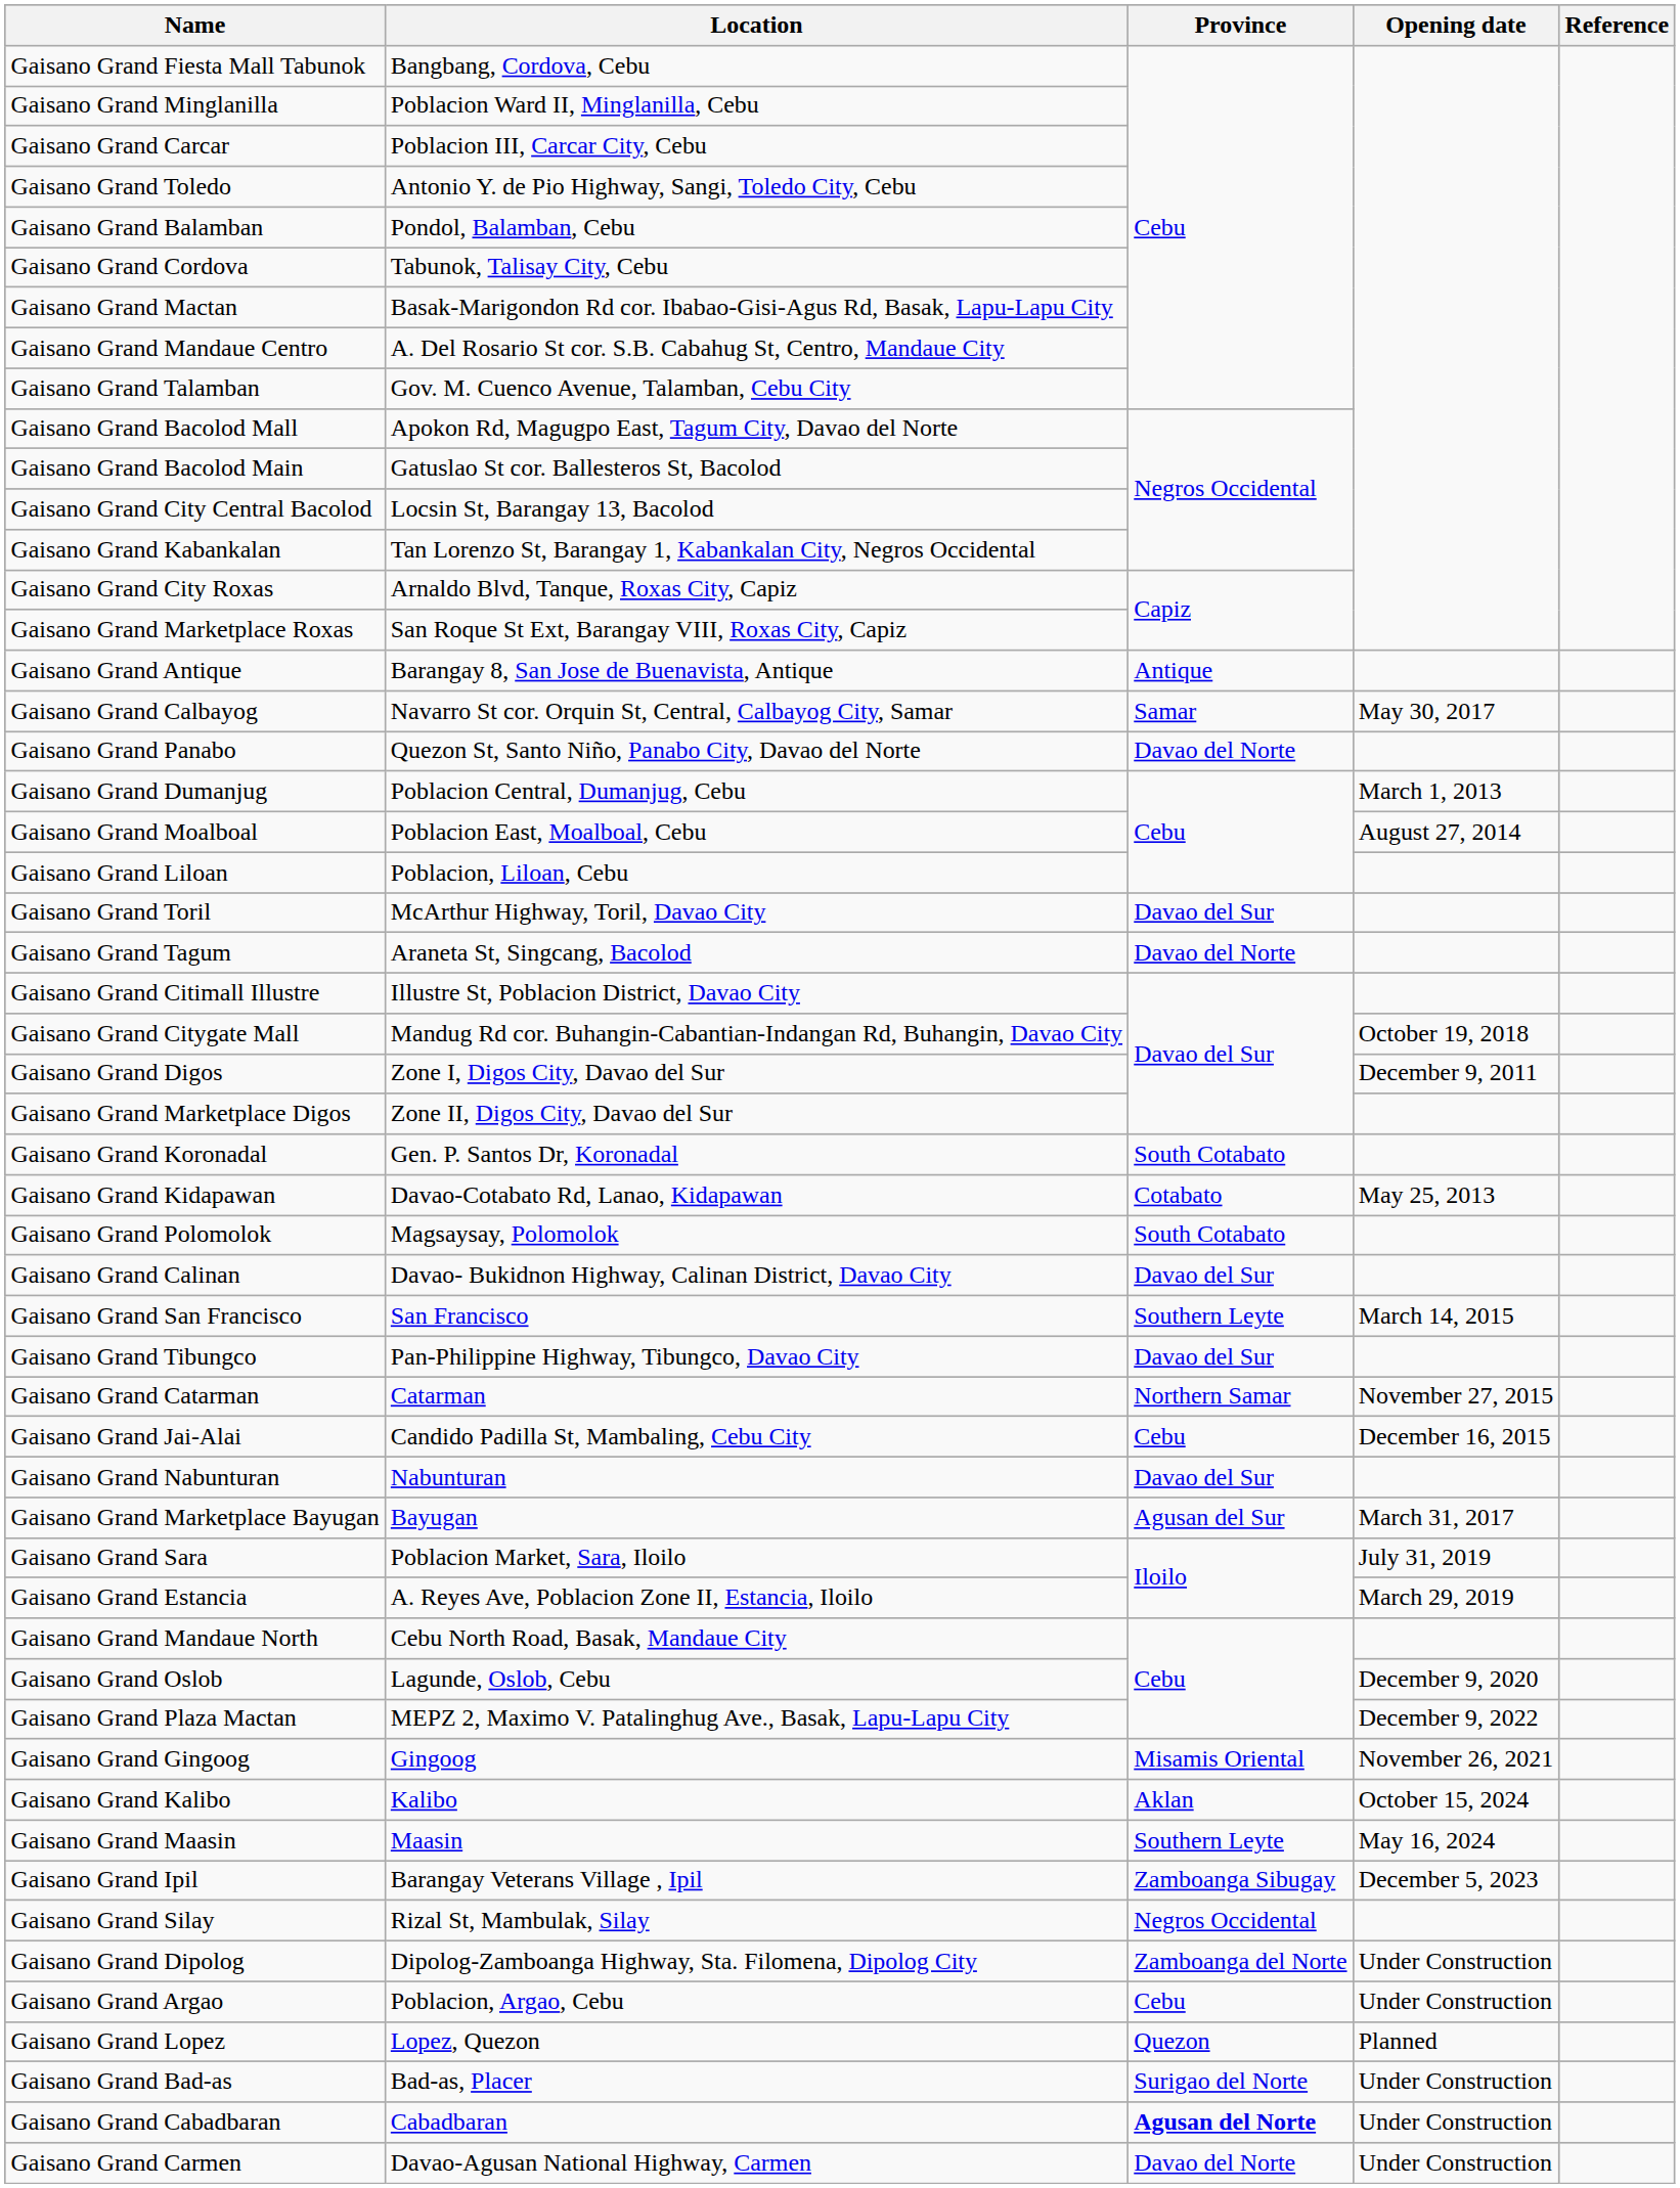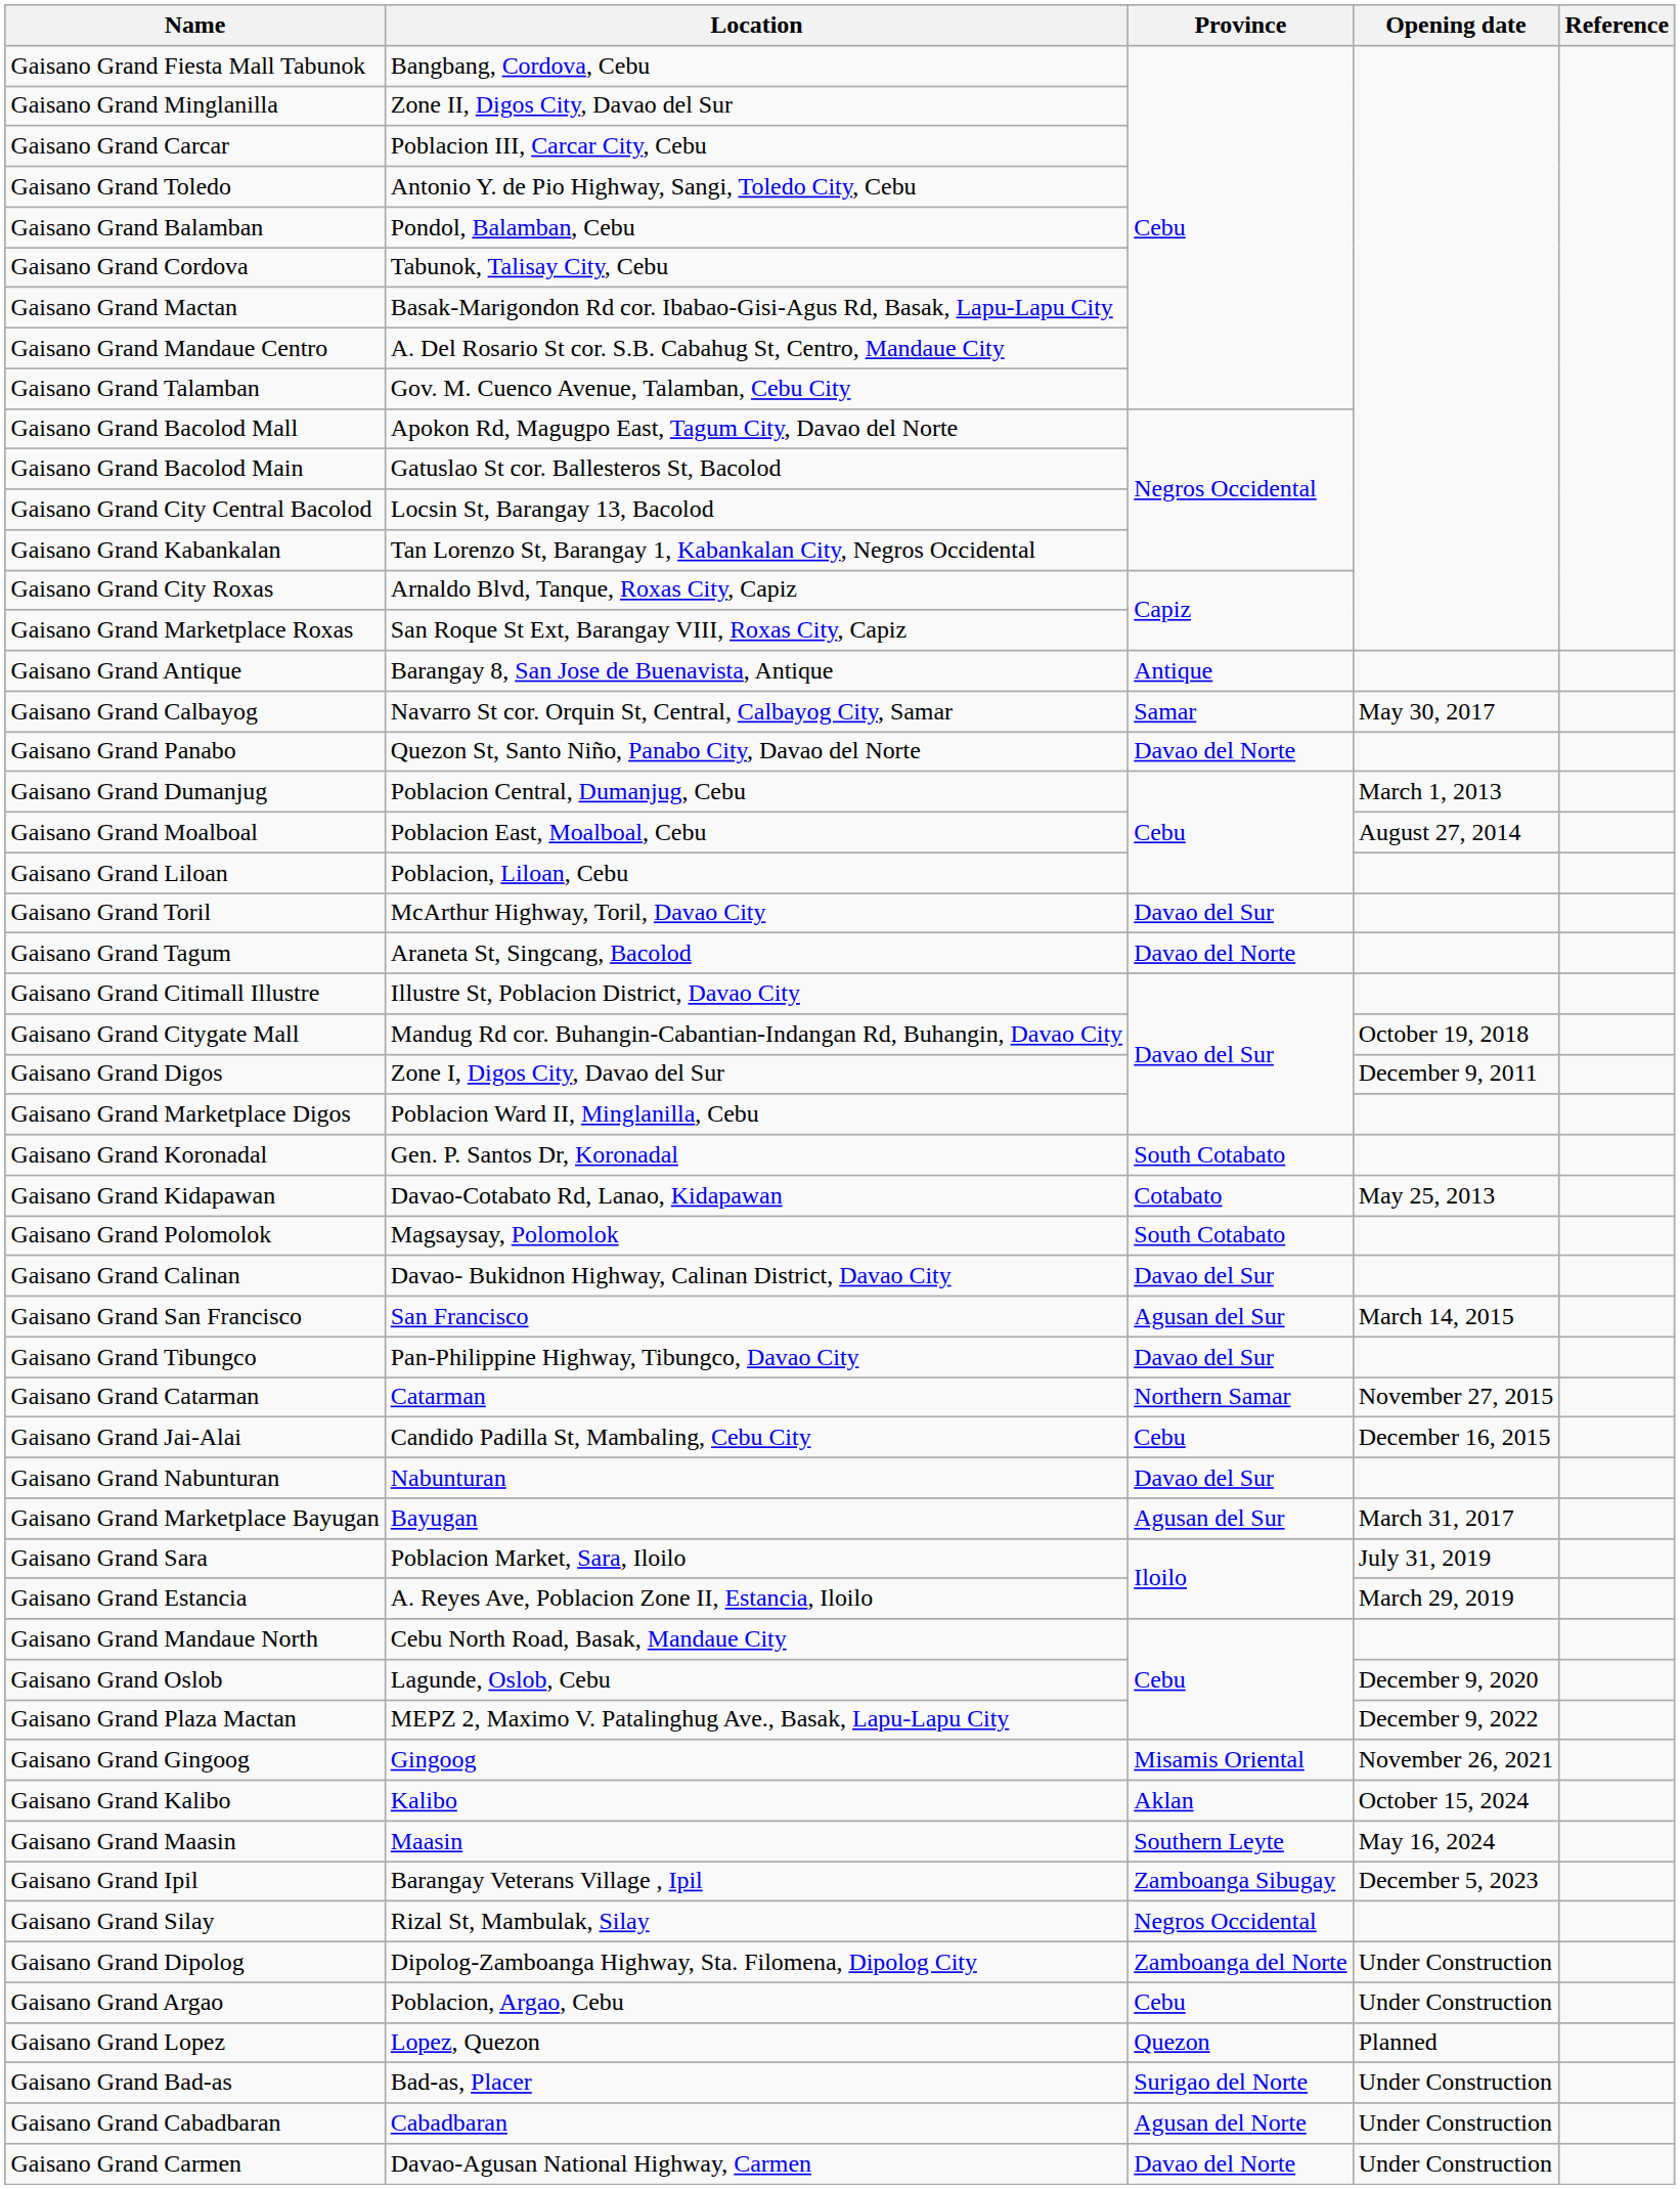 <table class="wikitable sortable" style="font-size:90%;">
 <tr>
 <th>Name</th>
 <th>Location</th>
 <th>Province</th>
 <th>Opening date</th>
 <th>Reference</th>
 </tr>
 <tr>
 <td>Gaisano Grand Fiesta Mall Tabunok</td>
 <td>Bangbang, <a href='#'>Cordova</a>, Cebu</td>
 <td rowspan=9><a href='#'>Cebu</a></td>
 <td rowspan=15></td>
 <td rowspan=15></td>
 </tr>
 <tr>
 <td>Gaisano Grand Minglanilla</td>
-<td>Poblacion Ward II, <a href='#'>Minglanilla</a>, Cebu</td>
+<td>Zone II, <a href='#'>Digos City</a>, Davao del Sur</td>
 </tr>
 <tr>
 <td>Gaisano Grand Carcar</td>
 <td>Poblacion III, <a href='#'> Carcar City</a>, Cebu</td>
 </tr>
 <tr>
 <td>Gaisano Grand Toledo</td>
 <td>Antonio Y. de Pio Highway, Sangi, <a href='#'>Toledo City</a>, Cebu</td>
 </tr>
 <tr>
 <td>Gaisano Grand Balamban</td>
 <td>Pondol, <a href='#'>Balamban</a>, Cebu</td>
 </tr>
 <tr>
 <td>Gaisano Grand Cordova</td>
 <td>Tabunok, <a href='#'>Talisay City</a>, Cebu</td>
 </tr>
 <tr>
 <td>Gaisano Grand Mactan</td>
 <td>Basak-Marigondon Rd cor. Ibabao-Gisi-Agus Rd, Basak, <a href='#'>Lapu-Lapu City</a></td>
 </tr>
 <tr>
 <td>Gaisano Grand Mandaue Centro</td>
 <td>A. Del Rosario St cor. S.B. Cabahug St, Centro, <a href='#'>Mandaue City</a></td>
 </tr>
 <tr>
 <td>Gaisano Grand Talamban</td>
 <td>Gov. M. Cuenco Avenue, Talamban, <a href='#'>Cebu City</a></td>
 </tr>
 <tr>
 <td>Gaisano Grand Bacolod Mall</td>
 <td>Apokon Rd, Magugpo East, <a href='#'>Tagum City</a>, Davao del Norte</td>
 <td rowspan=4><a href='#'>Negros Occidental</a></td>
 </tr>
 <tr>
 <td>Gaisano Grand Bacolod Main</td>
 <td>Gatuslao St cor. Ballesteros St, Bacolod</td>
 </tr>
 <tr>
 <td>Gaisano Grand City Central Bacolod</td>
 <td>Locsin St, Barangay 13, Bacolod</td>
 </tr>
 <tr>
 <td>Gaisano Grand Kabankalan</td>
 <td>Tan Lorenzo St, Barangay 1, <a href='#'>Kabankalan City</a>, Negros Occidental</td>
 </tr>
 <tr>
 <td>Gaisano Grand City Roxas</td>
 <td>Arnaldo Blvd, Tanque, <a href='#'>Roxas City</a>, Capiz</td>
 <td rowspan=2><a href='#'>Capiz</a></td>
 </tr>
 <tr>
 <td>Gaisano Grand Marketplace Roxas</td>
 <td>San Roque St Ext, Barangay VIII, <a href='#'>Roxas City</a>, Capiz</td>
 </tr>
 <tr>
 <td>Gaisano Grand Antique</td>
 <td>Barangay 8, <a href='#'>San Jose de Buenavista</a>, Antique</td>
 <td><a href='#'>Antique</a></td>
 <td></td>
 <td></td>
 </tr>
 <tr>
 <td>Gaisano Grand Calbayog</td>
 <td>Navarro St cor. Orquin St, Central, <a href='#'>Calbayog City</a>, Samar</td>
 <td><a href='#'>Samar</a></td>
 <td>May 30, 2017</td>
 <td></td>
 </tr>
 <tr>
 <td>Gaisano Grand Panabo</td>
 <td>Quezon St, Santo Niño, <a href='#'>Panabo City</a>, Davao del Norte</td>
 <td><a href='#'>Davao del Norte</a></td>
 <td></td>
 <td></td>
 </tr>
 <tr>
 <td>Gaisano Grand Dumanjug</td>
 <td>Poblacion Central, <a href='#'>Dumanjug</a>, Cebu</td>
 <td rowspan=3><a href='#'>Cebu</a></td>
 <td>March 1, 2013</td>
 <td></td>
 </tr>
 <tr>
 <td>Gaisano Grand Moalboal</td>
 <td>Poblacion East, <a href='#'>Moalboal</a>, Cebu</td>
 <td>August 27, 2014</td>
 <td></td>
 </tr>
 <tr>
 <td>Gaisano Grand Liloan</td>
 <td>Poblacion, <a href='#'>Liloan</a>, Cebu</td>
 <td></td>
 <td></td>
 </tr>
 <tr>
 <td>Gaisano Grand Toril</td>
 <td>McArthur Highway, Toril, <a href='#'>Davao City</a></td>
 <td><a href='#'>Davao del Sur</a></td>
 <td></td>
 <td></td>
 </tr>
 <tr>
 <td>Gaisano Grand Tagum</td>
 <td>Araneta St, Singcang, <a href='#'>Bacolod</a></td>
 <td><a href='#'>Davao del Norte</a></td>
 <td></td>
 <td></td>
 </tr>
 <tr>
 <td>Gaisano Grand Citimall Illustre</td>
 <td>Illustre St, Poblacion District, <a href='#'>Davao City</a></td>
 <td rowspan=4><a href='#'>Davao del Sur</a></td>
 <td></td>
 <td></td>
 </tr>
 <tr>
 <td>Gaisano Grand Citygate Mall</td>
 <td>Mandug Rd cor. Buhangin-Cabantian-Indangan Rd, Buhangin, <a href='#'>Davao City</a></td>
 <td>October 19, 2018</td>
 <td></td>
 </tr>
 <tr>
 <td>Gaisano Grand Digos</td>
 <td>Zone I, <a href='#'>Digos City</a>, Davao del Sur</td>
 <td>December 9, 2011</td>
 <td></td>
 </tr>
 <tr>
 <td>Gaisano Grand Marketplace Digos</td>
-<td>Zone II, <a href='#'>Digos City</a>, Davao del Sur</td>
+<td>Poblacion Ward II, <a href='#'>Minglanilla</a>, Cebu</td>
 <td></td>
 <td></td>
 </tr>
 <tr>
 <td>Gaisano Grand Koronadal</td>
 <td>Gen. P. Santos Dr, <a href='#'>Koronadal</a></td>
 <td><a href='#'>South Cotabato</a></td>
 <td></td>
 <td></td>
 </tr>
 <tr>
 <td>Gaisano Grand Kidapawan</td>
 <td>Davao-Cotabato Rd, Lanao, <a href='#'>Kidapawan</a></td>
 <td><a href='#'>Cotabato</a></td>
 <td>May 25, 2013</td>
 <td></td>
 </tr>
 <tr>
 <td>Gaisano Grand Polomolok</td>
 <td>Magsaysay, <a href='#'>Polomolok</a></td>
 <td><a href='#'>South Cotabato</a></td>
 <td></td>
 <td></td>
 </tr>
 <tr>
 <td>Gaisano Grand Calinan</td>
 <td>Davao- Bukidnon Highway, Calinan District, <a href='#'>Davao City</a></td>
 <td><a href='#'>Davao del Sur</a></td>
 <td></td>
 <td></td>
 </tr>
 <tr>
 <td>Gaisano Grand San Francisco</td>
 <td><a href='#'>San Francisco</a></td>
-<td><a href='#'>Southern Leyte</a></td>
+<td><a href='#'>Agusan del Sur</a></td>
 <td>March 14, 2015</td>
 <td></td>
 </tr>
 <tr>
 <td>Gaisano Grand Tibungco</td>
 <td>Pan-Philippine Highway, Tibungco, <a href='#'>Davao City</a></td>
 <td><a href='#'>Davao del Sur</a></td>
 <td></td>
 <td></td>
 </tr>
 <tr>
 <td>Gaisano Grand Catarman</td>
 <td><a href='#'>Catarman</a></td>
 <td><a href='#'>Northern Samar</a></td>
 <td>November 27, 2015</td>
 <td></td>
 </tr>
 <tr>
 <td>Gaisano Grand Jai-Alai</td>
 <td>Candido Padilla St, Mambaling, <a href='#'> Cebu City</a></td>
 <td><a href='#'>Cebu</a></td>
 <td>December 16, 2015</td>
 <td></td>
 </tr>
 <tr>
 <td>Gaisano Grand Nabunturan</td>
 <td><a href='#'>Nabunturan</a></td>
 <td><a href='#'>Davao del Sur</a></td>
 <td></td>
 <td></td>
 </tr>
 <tr>
 <td>Gaisano Grand Marketplace Bayugan</td>
 <td><a href='#'>Bayugan</a></td>
 <td><a href='#'>Agusan del Sur</a></td>
 <td>March 31, 2017</td>
 <td></td>
 </tr>
 <tr>
 <td>Gaisano Grand Sara</td>
 <td>Poblacion Market, <a href='#'>Sara</a>, Iloilo</td>
 <td rowspan=2><a href='#'>Iloilo</a></td>
 <td>July 31, 2019</td>
 <td></td>
 </tr>
 <tr>
 <td>Gaisano Grand Estancia</td>
 <td>A. Reyes Ave, Poblacion Zone II, <a href='#'>Estancia</a>, Iloilo</td>
 <td>March 29, 2019</td>
 <td></td>
 </tr>
 <tr>
 <td>Gaisano Grand Mandaue North</td>
 <td>Cebu North Road, Basak, <a href='#'>Mandaue City</a></td>
 <td rowspan="3"><a href='#'>Cebu</a></td>
 <td></td>
 <td></td>
 </tr>
 <tr>
 <td>Gaisano Grand Oslob</td>
 <td>Lagunde, <a href='#'>Oslob</a>, Cebu</td>
 <td>December 9, 2020</td>
 <td></td>
 </tr>
 <tr>
 <td>Gaisano Grand Plaza Mactan</td>
 <td>MEPZ 2, Maximo V. Patalinghug Ave., Basak, <a href='#'>Lapu-Lapu City</a></td>
 <td>December 9, 2022</td>
 <td></td>
 </tr>
 <tr>
 <td>Gaisano Grand Gingoog</td>
 <td><a href='#'>Gingoog</a></td>
 <td><a href='#'>Misamis Oriental</a></td>
 <td>November 26, 2021</td>
 <td></td>
 </tr>
 <tr>
 <td>Gaisano Grand Kalibo</td>
 <td><a href='#'>Kalibo</a></td>
 <td><a href='#'>Aklan</a></td>
 <td>October 15, 2024</td>
 <td></td>
 </tr>
 <tr>
 <td>Gaisano Grand Maasin</td>
 <td><a href='#'>Maasin</a></td>
 <td><a href='#'>Southern Leyte</a></td>
 <td>May 16, 2024</td>
 <td></td>
 </tr>
 <tr>
 <td>Gaisano Grand Ipil</td>
 <td>Barangay Veterans Village , <a href='#'>Ipil</a></td>
 <td><a href='#'>Zamboanga Sibugay</a></td>
 <td>December 5, 2023</td>
 <td></td>
 </tr>
 <tr>
 <td>Gaisano Grand Silay</td>
 <td>Rizal St, Mambulak, <a href='#'>Silay</a></td>
 <td><a href='#'>Negros Occidental</a></td>
 <td></td>
 <td></td>
 </tr>
 <tr>
 <td>Gaisano Grand Dipolog</td>
 <td>Dipolog-Zamboanga Highway, Sta. Filomena, <a href='#'>Dipolog City</a></td>
 <td><a href='#'>Zamboanga del Norte</a></td>
 <td>Under Construction</td>
 <td></td>
 </tr>
 <tr>
 <td>Gaisano Grand Argao</td>
 <td>Poblacion, <a href='#'>Argao</a>, Cebu</td>
 <td><a href='#'>Cebu</a></td>
 <td>Under Construction</td>
 <td></td>
 </tr>
 <tr>
 <td>Gaisano Grand Lopez</td>
 <td><a href='#'>Lopez</a>, Quezon</td>
 <td><a href='#'>Quezon</a></td>
 <td>Planned</td>
 <td></td>
 </tr>
 <tr>
 <td>Gaisano Grand Bad-as</td>
 <td>Bad-as, <a href='#'>Placer</a></td>
 <td><a href='#'>Surigao del Norte</a></td>
 <td>Under Construction</td>
 <td></td>
 </tr>
 <tr>
 <td>Gaisano Grand Cabadbaran</td>
 <td><a href='#'>Cabadbaran</a></td>
-<td><strong><a href='#'>Agusan del Norte</a></strong></td>
+<td><a href='#'>Agusan del Norte</a></td>
 <td>Under Construction</td>
 <td></td>
 </tr>
 <tr>
 <td>Gaisano Grand Carmen</td>
 <td>Davao-Agusan National Highway, <a href='#'>Carmen</a></td>
 <td><a href='#'>Davao del Norte</a></td>
 <td>Under Construction</td>
 <td></td>
 </tr>
 </table>
